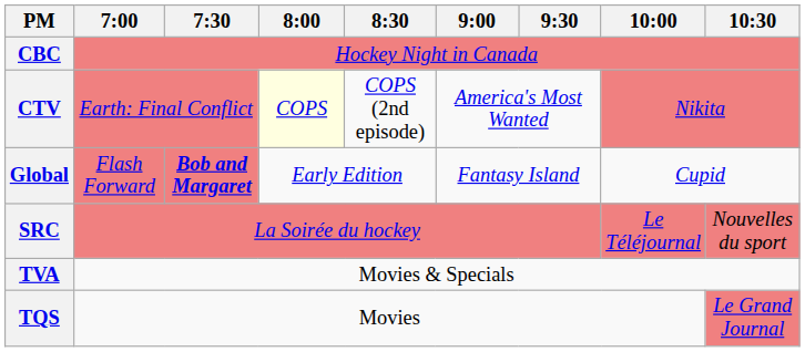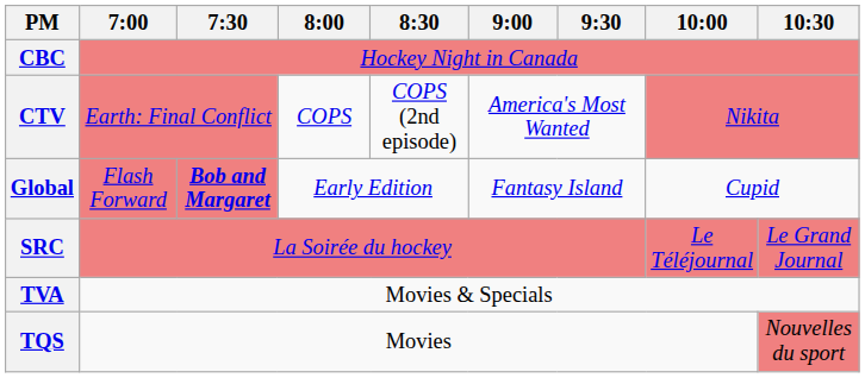 <table class="wikitable" width="100%">
 <tr>
 <th width="4%">PM</th>
 <th width="12%">7:00</th>
 <th width="12%">7:30</th>
 <th width="12%">8:00</th>
 <th width="12%">8:30</th>
 <th width="12%">9:00</th>
 <th width="12%">9:30</th>
 <th width="12%">10:00</th>
 <th width="12%">10:30</th>
 </tr>
 <tr align="center">
 <th><a href='#'>CBC</a></th>
 <td colspan="8" align=center bgcolor="#F08080"><em><a href='#'>Hockey Night in Canada</a></em></td>
 </tr>
 <tr align="center">
 <th><a href='#'>CTV</a></th>
 <td colspan="2" align=center bgcolor="#F08080"><em><a href='#'>Earth: Final Conflict</a></em></td>
-<td colspan="1" align=center style="background: lightyellow;"><em><a href='#'>COPS</a></em></td>
+<td colspan="1" align=center><em><a href='#'>COPS</a></em></td>
 <td colspan="1" align=center><em><a href='#'>COPS</a></em><br>(2nd episode)</td>
 <td colspan="2" align=center><em><a href='#'>America's Most Wanted</a></em></td>
 <td colspan="2" align=center bgcolor="#F08080"><em><a href='#'>Nikita</a></em></td>
 </tr>
 <tr align="center">
 <th><a href='#'>Global</a></th>
 <td colspan="1" align=center bgcolor="#F08080"><em><a href='#'>Flash Forward</a></em></td>
 <td colspan="1" align=center bgcolor="#F08080"><strong><em><a href='#'>Bob and Margaret</a></em></strong></td>
 <td colspan="2" align=center><em><a href='#'>Early Edition</a></em></td>
 <td colspan="2" align=center><em><a href='#'>Fantasy Island</a></em></td>
 <td colspan="2" align=center><em><a href='#'>Cupid</a></em><br></td>
 </tr>
 <tr align="center">
 <th><a href='#'>SRC</a></th>
 <td colspan="6" align=center bgcolor="#F08080"><em><a href='#'>La Soirée du hockey</a></em></td>
 <td colspan="1" align=center bgcolor="#F08080"><em><a href='#'>Le Téléjournal</a></em></td>
-<td colspan="1" align=center bgcolor="#F08080"><em>Nouvelles du sport</em></td>
+<td colspan="1" align=center bgcolor="#F08080"><em><a href='#'>Le Grand Journal</a></em></td>
 </tr>
 <tr align="center">
 <th><a href='#'>TVA</a></th>
 <td colspan="8" align=center>Movies & Specials</td>
 </tr>
 <tr align="center">
 <th><a href='#'>TQS</a></th>
 <td colspan="7" align=center>Movies</td>
-<td colspan="1" align=center bgcolor="#F08080"><em><a href='#'>Le Grand Journal</a></em></td>
+<td colspan="1" align=center bgcolor="#F08080"><em>Nouvelles du sport</em></td>
 </tr>
 </table>
